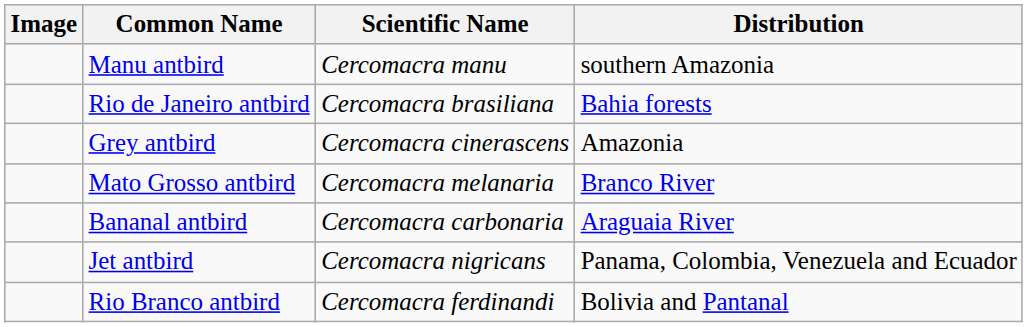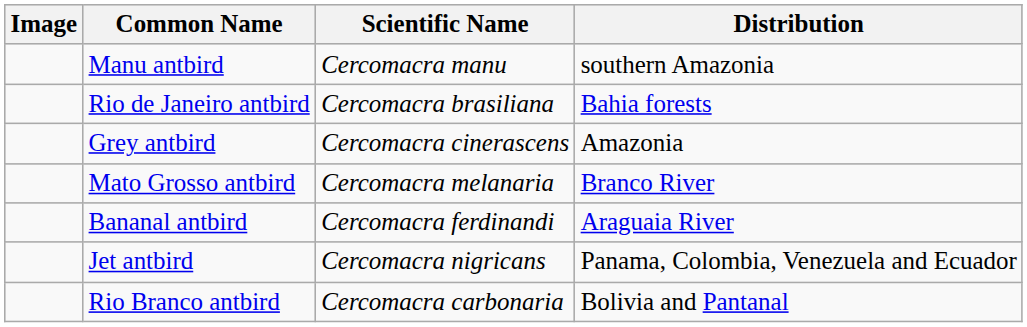 <table class="wikitable">
 <tr>
 <th>Image</th>
 <th>Common Name</th>
 <th>Scientific Name</th>
 <th>Distribution</th>
 </tr>
 <tr>
 <td></td>
 <td><a href='#'>Manu antbird</a></td>
 <td><em>Cercomacra manu</em></td>
 <td>southern Amazonia</td>
 </tr>
 <tr>
 <td></td>
 <td><a href='#'>Rio de Janeiro antbird</a></td>
 <td><em>Cercomacra brasiliana</em></td>
 <td><a href='#'>Bahia forests</a></td>
 </tr>
 <tr>
 <td></td>
 <td><a href='#'>Grey antbird</a></td>
 <td><em>Cercomacra cinerascens</em></td>
 <td>Amazonia</td>
 </tr>
 <tr>
 <td></td>
 <td><a href='#'>Mato Grosso antbird</a></td>
 <td><em>Cercomacra melanaria</em></td>
 <td><a href='#'>Branco River</a></td>
 </tr>
 <tr>
 <td></td>
 <td><a href='#'>Bananal antbird</a></td>
-<td><em>Cercomacra carbonaria</em></td>
+<td><em>Cercomacra ferdinandi</em></td>
 <td><a href='#'>Araguaia River</a></td>
 </tr>
 <tr>
 <td></td>
 <td><a href='#'>Jet antbird</a></td>
 <td><em>Cercomacra nigricans</em></td>
 <td>Panama, Colombia, Venezuela and Ecuador</td>
 </tr>
 <tr>
 <td></td>
 <td><a href='#'>Rio Branco antbird</a></td>
-<td><em>Cercomacra ferdinandi</em></td>
+<td><em>Cercomacra carbonaria</em></td>
 <td>Bolivia and <a href='#'>Pantanal</a></td>
 </tr>
 </table>
